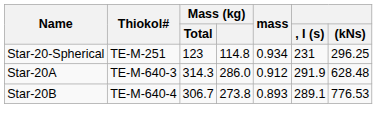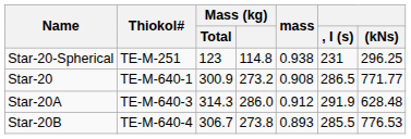 <table class="sortable wikitable">
 <tr>
 <th rowspan="2">Name</th>
 <th rowspan="2">Thiokol#</th>
 <th colspan="2">Mass (kg)</th>
 <th rowspan="2"> mass </th>
 <th colspan="2"></th>
 </tr>
 <tr>
 <th>Total</th>
 <th></th>
 <th>, I (s)</th>
 <th> (kNs)</th>
 </tr>
 <tr>
 <td>Star-20-Spherical</td>
 <td>TE-M-251</td>
 <td>123</td>
 <td>114.8</td>
-<td>0.934</td>
+<td>0.938</td>
 <td>231</td>
 <td>296.25</td>
+</tr>
+<tr>
+<td>Star-20</td>
+<td>TE-M-640-1</td>
+<td>300.9</td>
+<td>273.2</td>
+<td>0.908</td>
+<td>286.5</td>
+<td>771.77</td>
 </tr>
 <tr>
 <td>Star-20A</td>
 <td>TE-M-640-3</td>
 <td>314.3</td>
 <td>286.0</td>
 <td>0.912</td>
 <td>291.9</td>
 <td>628.48</td>
 </tr>
 <tr>
 <td>Star-20B</td>
 <td>TE-M-640-4</td>
 <td>306.7</td>
 <td>273.8</td>
 <td>0.893</td>
-<td>289.1</td>
+<td>285.5</td>
 <td>776.53</td>
 </tr>
 </table>
